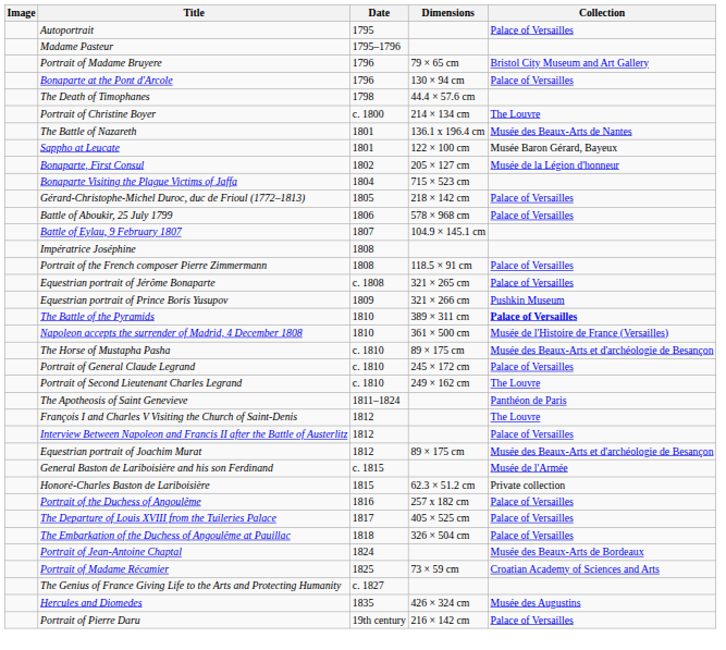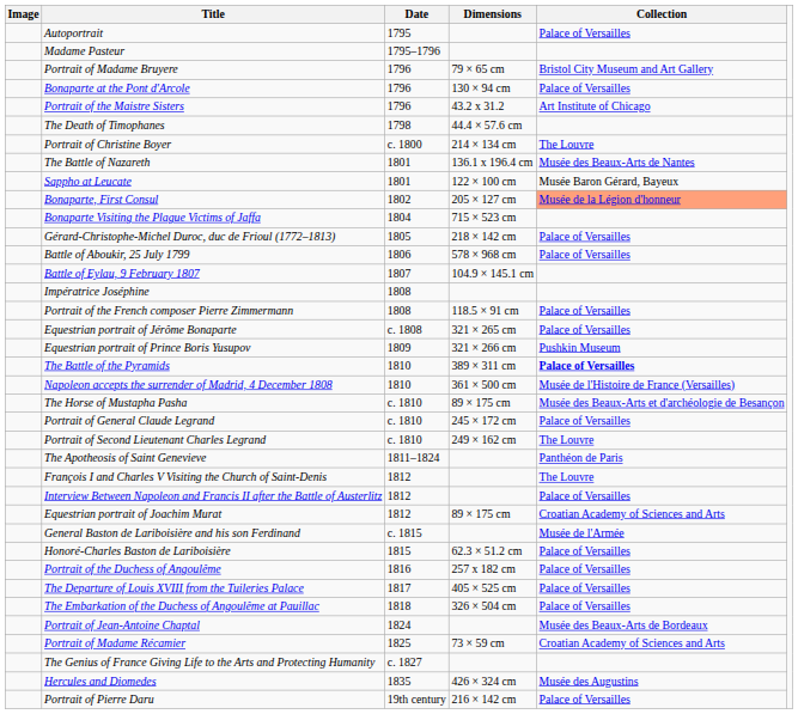 <table class="wikitable sortable">
 <tr>
 <th scope="col">Image</th>
 <th scope="col">Title</th>
 <th scope="col">Date</th>
 <th scope="col">Dimensions</th>
 <th scope="col">Collection</th>
 </tr>
 <tr>
 <td></td>
 <td><em>Autoportrait</em></td>
 <td>1795</td>
 <td></td>
 <td><a href='#'>Palace of Versailles</a></td>
 </tr>
 <tr>
 <td></td>
 <td><em>Madame Pasteur</em></td>
 <td>1795–1796</td>
 <td></td>
 <td></td>
 </tr>
 <tr>
 <td></td>
 <td><em>Portrait of Madame Bruyere</em></td>
 <td>1796</td>
 <td>79 × 65 cm</td>
 <td><a href='#'>Bristol City Museum and Art Gallery</a></td>
 </tr>
 <tr>
 <td></td>
 <td><em><a href='#'>Bonaparte at the Pont d'Arcole</a></em></td>
 <td>1796</td>
 <td>130 × 94 cm</td>
 <td><a href='#'>Palace of Versailles</a></td>
 </tr>
 <tr>
 <td></td>
+<td><em><a href='#'>Portrait of the Maistre Sisters</a></em></td>
+<td>1796</td>
+<td>43.2 x 31.2</td>
+<td><a href='#'>Art Institute of Chicago</a></td>
+<td></td>
+</tr>
+<tr>
+<td></td>
 <td><em>The Death of Timophanes</em></td>
 <td>1798</td>
 <td>44.4 × 57.6 cm</td>
 <td></td>
 </tr>
 <tr>
 <td></td>
 <td><em>Portrait of Christine Boyer</em></td>
 <td>c. 1800</td>
 <td>214 × 134 cm</td>
 <td><a href='#'>The Louvre</a></td>
 </tr>
 <tr>
 <td></td>
 <td><em>The Battle of Nazareth</em></td>
 <td>1801</td>
 <td>136.1 x 196.4 cm</td>
 <td><a href='#'>Musée des Beaux-Arts de Nantes</a></td>
 </tr>
 <tr>
 <td></td>
 <td><em><a href='#'>Sappho at Leucate</a></em></td>
 <td>1801</td>
 <td>122 × 100 cm</td>
 <td>Musée Baron Gérard, Bayeux</td>
 </tr>
 <tr>
 <td></td>
 <td><em><a href='#'>Bonaparte, First Consul</a></em></td>
 <td>1802</td>
 <td>205 × 127 cm</td>
-<td><a href='#'>Musée de la Légion d'honneur</a></td>
+<td style="background: lightsalmon;"><a href='#'>Musée de la Légion d'honneur</a></td>
 </tr>
 <tr>
 <td></td>
 <td><em><a href='#'>Bonaparte Visiting the Plague Victims of Jaffa</a></em></td>
 <td>1804</td>
 <td>715 × 523 cm</td>
 <td></td>
 </tr>
 <tr>
 <td></td>
 <td><em>Gérard-Christophe-Michel Duroc, duc de Frioul (1772–1813)</em></td>
 <td>1805</td>
 <td>218 × 142 cm</td>
 <td><a href='#'>Palace of Versailles</a></td>
 </tr>
 <tr>
 <td></td>
 <td><em>Battle of Aboukir, 25 July 1799</em></td>
 <td>1806</td>
 <td>578 × 968 cm</td>
 <td><a href='#'>Palace of Versailles</a></td>
 </tr>
 <tr>
 <td></td>
 <td><em><a href='#'>Battle of Eylau, 9 February 1807</a></em></td>
 <td>1807</td>
 <td>104.9 × 145.1 cm</td>
 <td></td>
 </tr>
 <tr>
 <td></td>
 <td><em>Impératrice Joséphine</em></td>
 <td>1808</td>
 <td></td>
 <td></td>
 </tr>
 <tr>
 <td></td>
 <td><em>Portrait of the French composer Pierre Zimmermann</em></td>
 <td>1808</td>
 <td>118.5 × 91 cm</td>
 <td><a href='#'>Palace of Versailles</a></td>
 </tr>
 <tr>
 <td></td>
 <td><em>Equestrian portrait of Jérôme Bonaparte</em></td>
 <td>c. 1808</td>
 <td>321 × 265 cm</td>
 <td><a href='#'>Palace of Versailles</a></td>
 </tr>
 <tr>
 <td></td>
 <td><em>Equestrian portrait of Prince Boris Yusupov</em></td>
 <td>1809</td>
 <td>321 × 266 cm</td>
 <td><a href='#'>Pushkin Museum</a></td>
 </tr>
 <tr>
 <td></td>
 <td><em><a href='#'>The Battle of the Pyramids</a></em></td>
 <td>1810</td>
 <td>389 × 311 cm</td>
 <td><strong><a href='#'>Palace of Versailles</a></strong></td>
 </tr>
 <tr>
 <td></td>
 <td><em><a href='#'>Napoleon accepts the surrender of Madrid, 4 December 1808</a></em></td>
 <td>1810</td>
 <td>361 × 500 cm</td>
 <td><a href='#'>Musée de l'Histoire de France (Versailles)</a></td>
 </tr>
 <tr>
 <td></td>
 <td><em>The Horse of Mustapha Pasha</em></td>
 <td>c. 1810</td>
 <td>89 × 175 cm</td>
 <td><a href='#'>Musée des Beaux-Arts et d'archéologie de Besançon</a></td>
 </tr>
 <tr>
 <td></td>
 <td><em>Portrait of General Claude Legrand</em></td>
 <td>c. 1810</td>
 <td>245 × 172 cm</td>
 <td><a href='#'>Palace of Versailles</a></td>
 </tr>
 <tr>
 <td></td>
 <td><em>Portrait of Second Lieutenant Charles Legrand</em></td>
 <td>c. 1810</td>
 <td>249 × 162 cm</td>
 <td><a href='#'>The Louvre</a></td>
 </tr>
 <tr>
 <td></td>
 <td><em>The Apotheosis of Saint Genevieve</em></td>
 <td>1811–1824</td>
 <td></td>
 <td><a href='#'>Panthéon de Paris</a></td>
 </tr>
 <tr>
 <td></td>
 <td><em>François I and Charles V Visiting the Church of Saint-Denis</em></td>
 <td>1812</td>
 <td></td>
 <td><a href='#'>The Louvre</a></td>
 </tr>
 <tr>
 <td></td>
 <td><em><a href='#'>Interview Between Napoleon and Francis II after the Battle of Austerlitz</a></em></td>
 <td>1812</td>
 <td></td>
 <td><a href='#'>Palace of Versailles</a></td>
 </tr>
 <tr>
 <td></td>
 <td><em>Equestrian portrait of Joachim Murat</em></td>
 <td>1812</td>
 <td>89 × 175 cm</td>
-<td><a href='#'>Musée des Beaux-Arts et d'archéologie de Besançon</a></td>
+<td><a href='#'>Croatian Academy of Sciences and Arts</a></td>
 </tr>
 <tr>
 <td></td>
 <td><em>General Baston de Lariboisière and his son Ferdinand</em></td>
 <td>c. 1815</td>
 <td></td>
 <td><a href='#'>Musée de l'Armée</a></td>
 </tr>
 <tr>
 <td></td>
 <td><em>Honoré-Charles Baston de Lariboisière</em></td>
 <td>1815</td>
 <td>62.3 × 51.2 cm</td>
-<td>Private collection</td>
+<td><a href='#'>Palace of Versailles</a></td>
 </tr>
 <tr>
 <td></td>
 <td><em><a href='#'>Portrait of the Duchess of Angoulême</a></em></td>
 <td>1816</td>
 <td>257 x 182 cm</td>
 <td><a href='#'>Palace of Versailles</a></td>
 </tr>
 <tr>
 <td></td>
 <td><em><a href='#'>The Departure of Louis XVIII from the Tuileries Palace</a></em></td>
 <td>1817</td>
 <td>405 × 525 cm</td>
 <td><a href='#'>Palace of Versailles</a></td>
 </tr>
 <tr>
 <td></td>
 <td><em><a href='#'>The Embarkation of the Duchess of Angoulême at Pauillac</a></em></td>
 <td>1818</td>
 <td>326 × 504 cm</td>
 <td><a href='#'>Palace of Versailles</a></td>
 </tr>
 <tr>
 <td></td>
 <td><em><a href='#'>Portrait of Jean-Antoine Chaptal</a></em></td>
 <td>1824</td>
 <td></td>
 <td><a href='#'>Musée des Beaux-Arts de Bordeaux</a></td>
 </tr>
 <tr>
 <td></td>
 <td><em><a href='#'>Portrait of Madame Récamier</a></em></td>
 <td>1825</td>
 <td>73 × 59 cm</td>
 <td><a href='#'>Croatian Academy of Sciences and Arts</a></td>
 </tr>
 <tr>
 <td></td>
 <td><em>The Genius of France Giving Life to the Arts and Protecting Humanity</em></td>
 <td>c. 1827</td>
 <td></td>
 <td></td>
 </tr>
 <tr>
 <td></td>
 <td><em><a href='#'>Hercules and Diomedes</a></em></td>
 <td>1835</td>
 <td>426 × 324 cm</td>
 <td><a href='#'>Musée des Augustins</a></td>
 </tr>
 <tr>
 <td></td>
 <td><em>Portrait of Pierre Daru</em></td>
 <td>19th century</td>
 <td>216 × 142 cm</td>
 <td><a href='#'>Palace of Versailles</a></td>
 </tr>
 </table>
